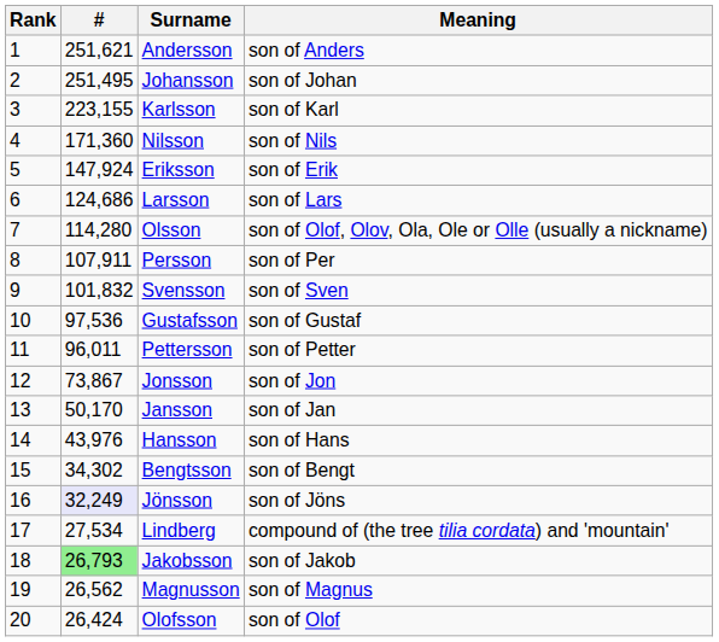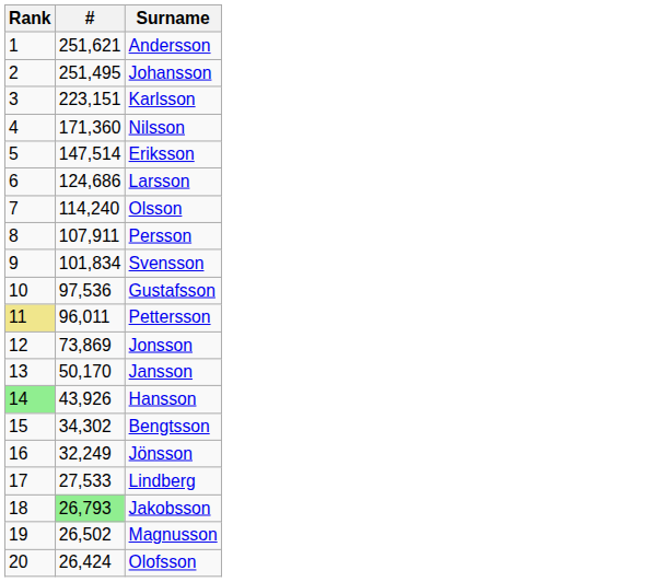 <table class="wikitable">
 <tr>
 <th>Rank</th>
 <th>#</th>
 <th>Surname</th>
-<th>Meaning</th>
 </tr>
 <tr>
 <td>1</td>
 <td>251,621</td>
 <td><a href='#'>Andersson</a></td>
-<td>son of <a href='#'>Anders</a></td>
 </tr>
 <tr>
 <td>2</td>
 <td>251,495</td>
 <td><a href='#'>Johansson</a></td>
-<td>son of Johan</td>
 </tr>
 <tr>
 <td>3</td>
-<td>223,155</td>
+<td>223,151</td>
 <td><a href='#'>Karlsson</a></td>
-<td>son of Karl</td>
 </tr>
 <tr>
 <td>4</td>
 <td>171,360</td>
 <td><a href='#'>Nilsson</a></td>
-<td>son of <a href='#'>Nils</a></td>
 </tr>
 <tr>
 <td>5</td>
-<td>147,924</td>
+<td>147,514</td>
 <td><a href='#'>Eriksson</a></td>
-<td>son of <a href='#'>Erik</a></td>
 </tr>
 <tr>
 <td>6</td>
 <td>124,686</td>
 <td><a href='#'>Larsson</a></td>
-<td>son of <a href='#'>Lars</a></td>
 </tr>
 <tr>
 <td>7</td>
-<td>114,280</td>
+<td>114,240</td>
 <td><a href='#'>Olsson</a></td>
-<td>son of <a href='#'>Olof</a>, <a href='#'>Olov</a>, Ola, Ole or <a href='#'>Olle</a> (usually a nickname)</td>
 </tr>
 <tr>
 <td>8</td>
 <td>107,911</td>
 <td><a href='#'>Persson</a></td>
-<td>son of Per</td>
 </tr>
 <tr>
 <td>9</td>
-<td>101,832</td>
+<td>101,834</td>
 <td><a href='#'>Svensson</a></td>
-<td>son of <a href='#'>Sven</a></td>
 </tr>
 <tr>
 <td>10</td>
 <td>97,536</td>
 <td><a href='#'>Gustafsson</a></td>
-<td>son of Gustaf</td>
 </tr>
 <tr>
-<td>11</td>
+<td style="background: khaki;">11</td>
 <td>96,011</td>
 <td><a href='#'>Pettersson</a></td>
-<td>son of Petter</td>
 </tr>
 <tr>
 <td>12</td>
-<td>73,867</td>
+<td>73,869</td>
 <td><a href='#'>Jonsson</a></td>
-<td>son of <a href='#'>Jon</a></td>
 </tr>
 <tr>
 <td>13</td>
 <td>50,170</td>
 <td><a href='#'>Jansson</a></td>
-<td>son of Jan</td>
 </tr>
 <tr>
-<td>14</td>
-<td>43,976</td>
+<td style="background: lightgreen;">14</td>
+<td>43,926</td>
 <td><a href='#'>Hansson</a></td>
-<td>son of Hans</td>
 </tr>
 <tr>
 <td>15</td>
 <td>34,302</td>
 <td><a href='#'>Bengtsson</a></td>
-<td>son of Bengt</td>
 </tr>
 <tr>
 <td>16</td>
-<td style="background: lavender;">32,249</td>
+<td>32,249</td>
 <td><a href='#'>Jönsson</a></td>
-<td>son of Jöns</td>
 </tr>
 <tr>
 <td>17</td>
-<td>27,534</td>
+<td>27,533</td>
 <td><a href='#'>Lindberg</a></td>
-<td>compound of  (the tree <em><a href='#'>tilia cordata</a></em>) and  'mountain'</td>
 </tr>
 <tr>
 <td>18</td>
 <td style="background: lightgreen;">26,793</td>
 <td><a href='#'>Jakobsson</a></td>
-<td>son of Jakob</td>
 </tr>
 <tr>
 <td>19</td>
-<td>26,562</td>
+<td>26,502</td>
 <td><a href='#'>Magnusson</a></td>
-<td>son of <a href='#'>Magnus</a></td>
 </tr>
 <tr>
 <td>20</td>
 <td>26,424</td>
 <td><a href='#'>Olofsson</a></td>
-<td>son of <a href='#'>Olof</a></td>
 </tr>
 </table>
